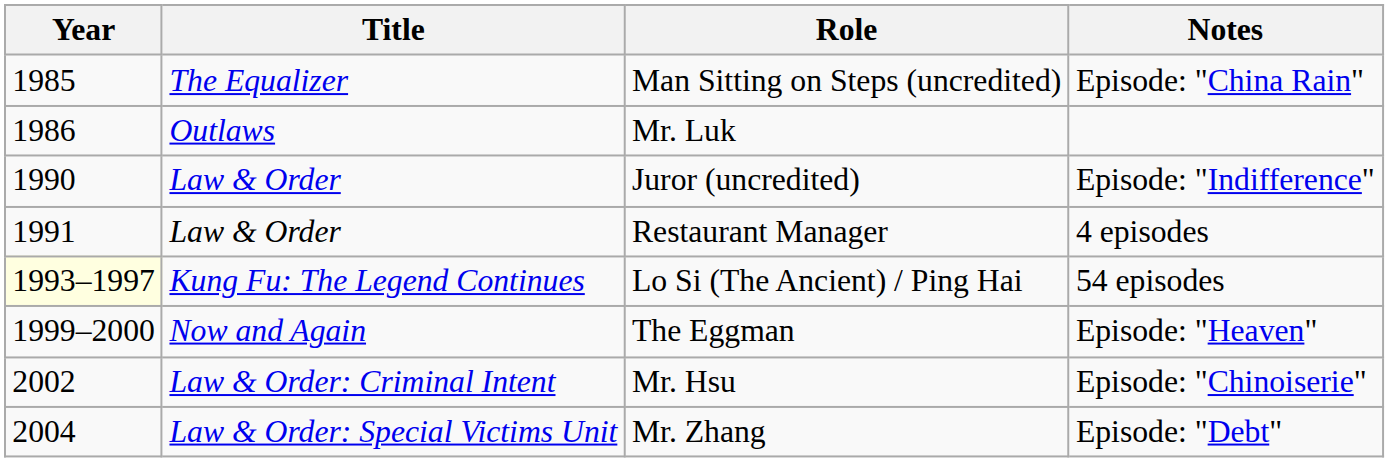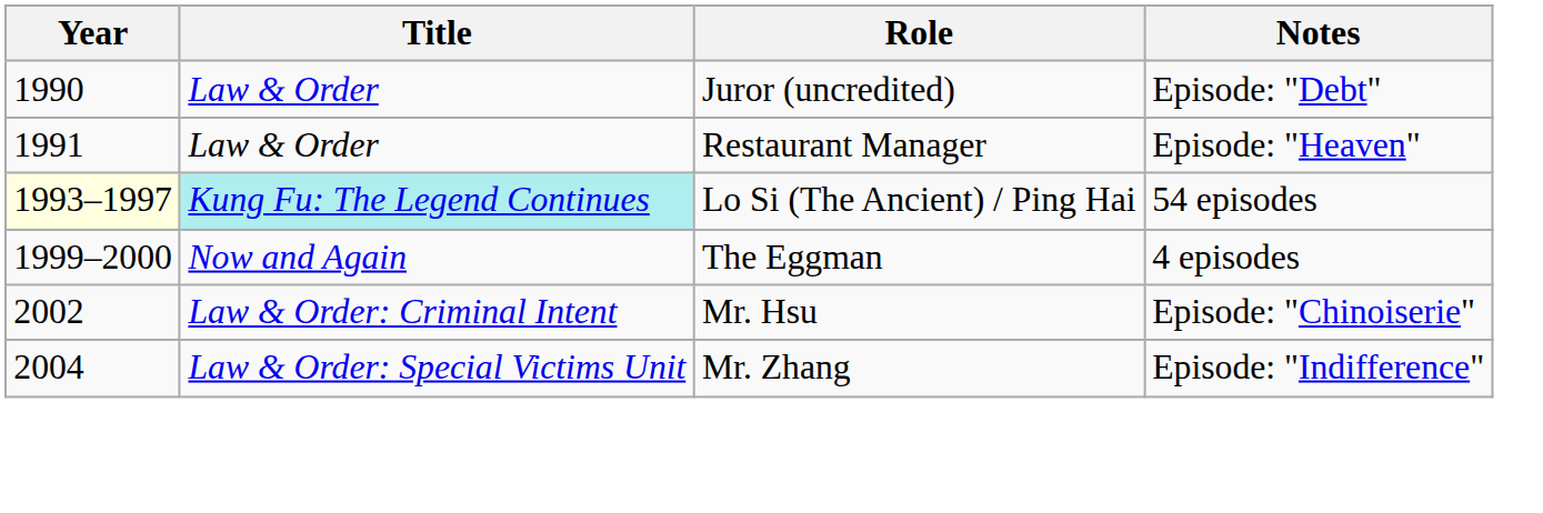 <table class="wikitable sortable">
 <tr>
 <th>Year</th>
 <th>Title</th>
 <th>Role</th>
 <th>Notes</th>
 </tr>
 <tr>
-<td>1985</td>
-<td><em><a href='#'>The Equalizer</a></em></td>
-<td>Man Sitting on Steps (uncredited)</td>
-<td>Episode: "<a href='#'>China Rain</a>"</td>
-</tr>
-<tr>
-<td>1986</td>
-<td><em><a href='#'>Outlaws</a></em></td>
-<td>Mr. Luk</td>
-<td></td>
-</tr>
-<tr>
 <td>1990</td>
 <td><em><a href='#'>Law & Order</a></em></td>
 <td>Juror (uncredited)</td>
-<td>Episode: "<a href='#'>Indifference</a>"</td>
+<td>Episode: "<a href='#'>Debt</a>"</td>
 </tr>
 <tr>
 <td>1991</td>
 <td><em>Law & Order</em></td>
 <td>Restaurant Manager</td>
-<td>4 episodes</td>
+<td>Episode: "<a href='#'>Heaven</a>"</td>
 </tr>
 <tr>
 <td style="background: lightyellow;">1993–1997</td>
-<td><em><a href='#'>Kung Fu: The Legend Continues</a></em></td>
+<td style="background: paleturquoise;"><em><a href='#'>Kung Fu: The Legend Continues</a></em></td>
 <td>Lo Si (The Ancient) / Ping Hai</td>
 <td>54 episodes</td>
 </tr>
 <tr>
 <td>1999–2000</td>
 <td><em><a href='#'>Now and Again</a></em></td>
 <td>The Eggman</td>
-<td>Episode: "<a href='#'>Heaven</a>"</td>
+<td>4 episodes</td>
 </tr>
 <tr>
 <td>2002</td>
 <td><em><a href='#'>Law & Order: Criminal Intent</a></em></td>
 <td>Mr. Hsu</td>
 <td>Episode: "<a href='#'>Chinoiserie</a>"</td>
 </tr>
 <tr>
 <td>2004</td>
 <td><em><a href='#'>Law & Order: Special Victims Unit</a></em></td>
 <td>Mr. Zhang</td>
-<td>Episode: "<a href='#'>Debt</a>"</td>
+<td>Episode: "<a href='#'>Indifference</a>"</td>
 </tr>
 </table>
